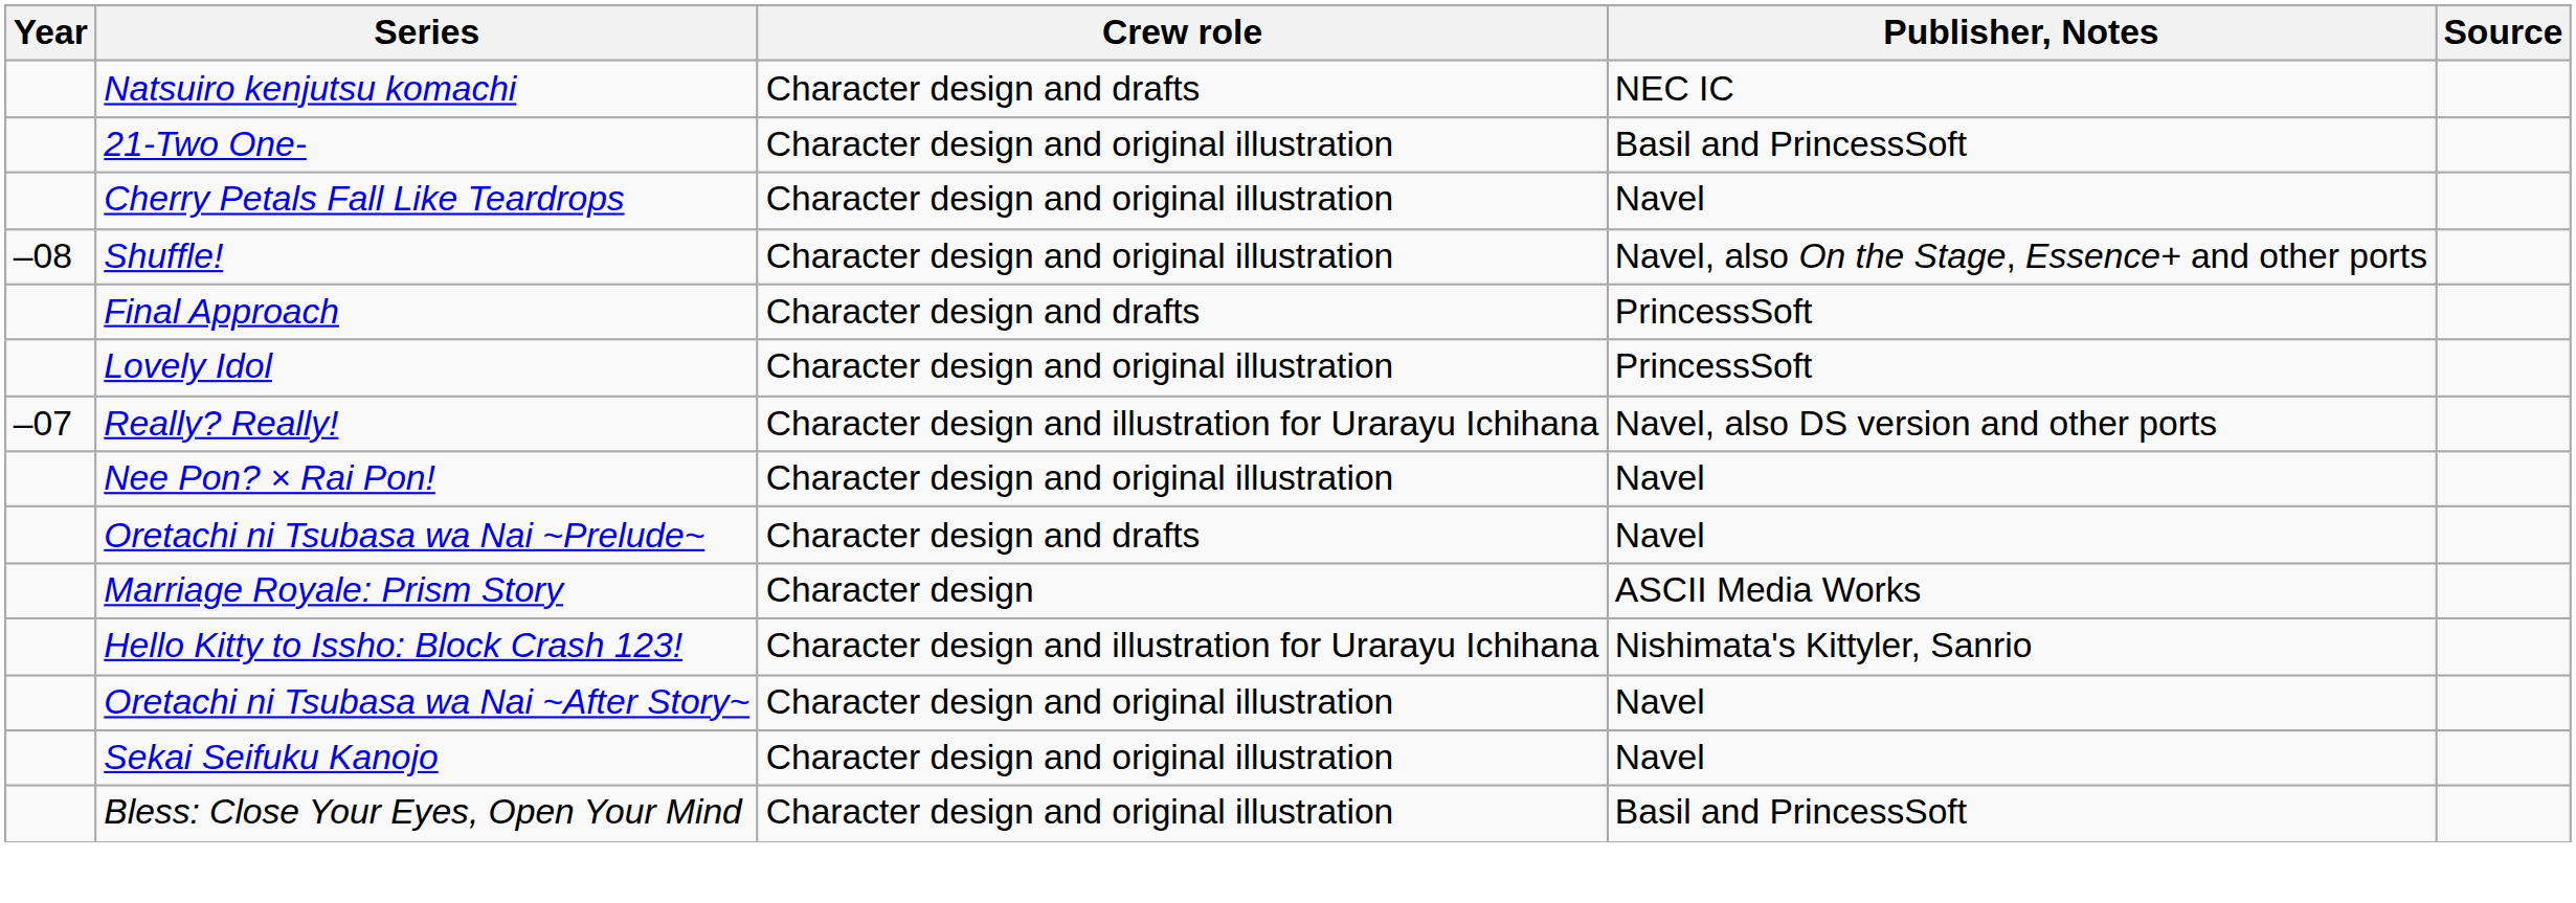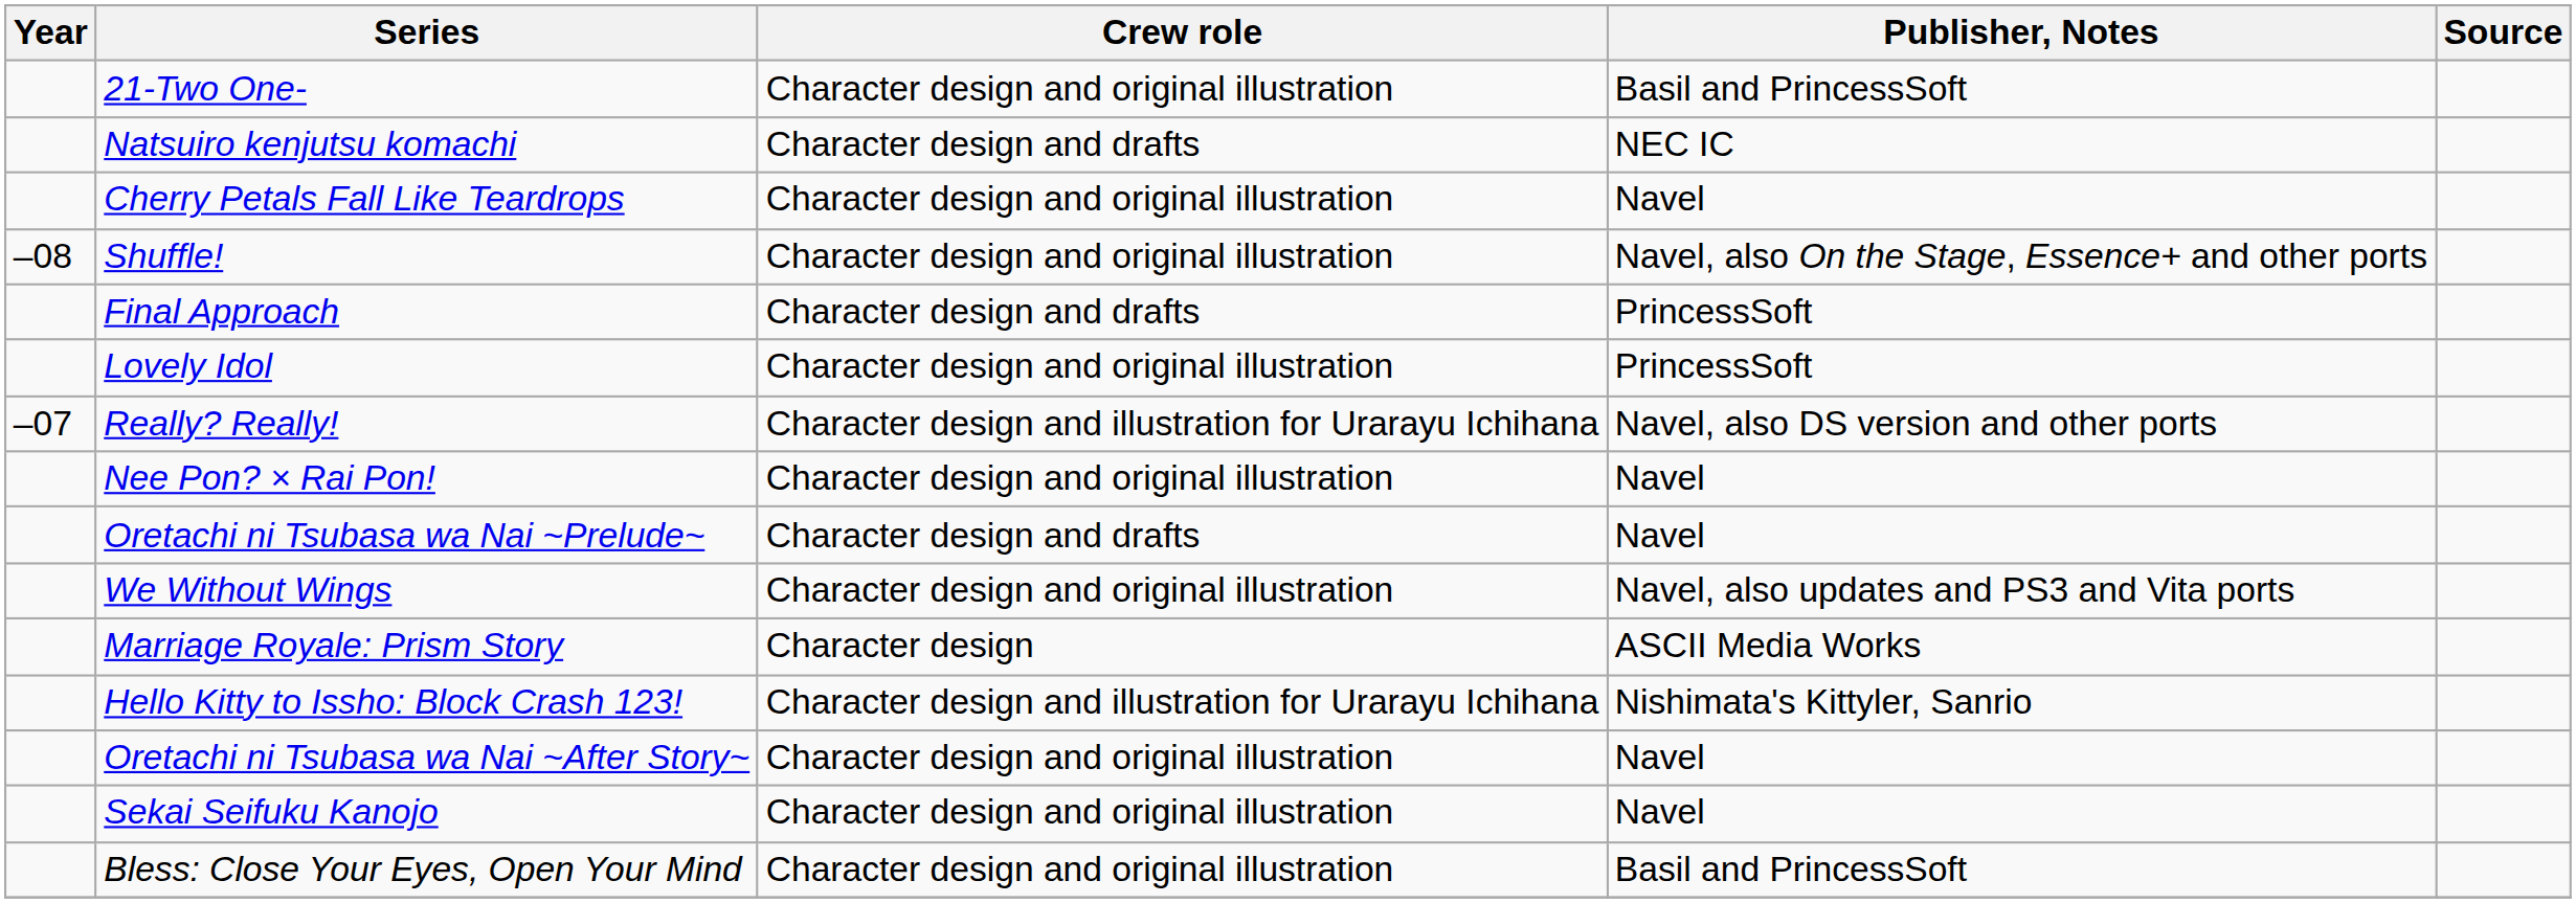 <table class="wikitable sortable plainrowheaders">
 <tr>
 <th>Year</th>
 <th>Series</th>
 <th>Crew role</th>
 <th class="unsortable">Publisher, Notes</th>
 <th class="unsortable">Source</th>
 </tr>
 <tr>
 <td></td>
-<td><em><a href='#'>Natsuiro kenjutsu komachi</a></em></td>
-<td>Character design and drafts </td>
-<td>NEC IC </td>
+<td><em><a href='#'>21-Two One-</a></em></td>
+<td>Character design and original illustration </td>
+<td>Basil and PrincessSoft</td>
 <td></td>
 </tr>
 <tr>
 <td></td>
-<td><em><a href='#'>21-Two One-</a></em></td>
-<td>Character design and original illustration </td>
-<td>Basil and PrincessSoft</td>
+<td><em><a href='#'>Natsuiro kenjutsu komachi</a></em></td>
+<td>Character design and drafts </td>
+<td>NEC IC </td>
 <td></td>
 </tr>
 <tr>
 <td></td>
 <td><em><a href='#'>Cherry Petals Fall Like Teardrops</a></em></td>
 <td>Character design and original illustration </td>
 <td>Navel</td>
 <td></td>
 </tr>
 <tr>
 <td>–08</td>
 <td><em><a href='#'>Shuffle!</a></em></td>
 <td>Character design and original illustration </td>
 <td>Navel, also <em>On the Stage</em>, <em>Essence+</em> and other ports</td>
 <td></td>
 </tr>
 <tr>
 <td></td>
 <td><em><a href='#'>Final Approach</a></em></td>
 <td>Character design and drafts </td>
 <td>PrincessSoft </td>
 <td></td>
 </tr>
 <tr>
 <td></td>
 <td><em><a href='#'>Lovely Idol</a></em></td>
 <td>Character design and original illustration </td>
 <td>PrincessSoft </td>
 <td></td>
 </tr>
 <tr>
 <td>–07</td>
 <td><em><a href='#'>Really? Really!</a></em></td>
 <td>Character design and illustration for Urarayu Ichihana</td>
 <td>Navel, also DS version and other ports</td>
 <td></td>
 </tr>
 <tr>
 <td></td>
 <td><em><a href='#'>Nee Pon? × Rai Pon!</a></em></td>
 <td>Character design and original illustration </td>
 <td>Navel</td>
 <td></td>
 </tr>
 <tr>
 <td></td>
 <td><em><a href='#'>Oretachi ni Tsubasa wa Nai ~Prelude~</a></em></td>
 <td>Character design and drafts </td>
 <td>Navel</td>
 <td></td>
 </tr>
 <tr>
 <td></td>
+<td><em><a href='#'>We Without Wings</a></em></td>
+<td>Character design and original illustration </td>
+<td>Navel, also updates and PS3 and Vita ports</td>
+<td></td>
+</tr>
+<tr>
+<td></td>
 <td><em><a href='#'>Marriage Royale: Prism Story</a></em></td>
 <td>Character design </td>
 <td>ASCII Media Works</td>
 <td></td>
 </tr>
 <tr>
 <td></td>
 <td><em><a href='#'>Hello Kitty to Issho: Block Crash 123!</a></em></td>
 <td>Character design and illustration for Urarayu Ichihana</td>
 <td>Nishimata's Kittyler, Sanrio</td>
 <td></td>
 </tr>
 <tr>
 <td></td>
 <td><em><a href='#'>Oretachi ni Tsubasa wa Nai ~After Story~</a></em></td>
 <td>Character design and original illustration </td>
 <td>Navel</td>
 <td></td>
 </tr>
 <tr>
 <td></td>
 <td><em><a href='#'>Sekai Seifuku Kanojo</a></em></td>
 <td>Character design and original illustration </td>
 <td>Navel</td>
 <td></td>
 </tr>
 <tr>
 <td></td>
 <td><em>Bless: Close Your Eyes, Open Your Mind</em></td>
 <td>Character design and original illustration </td>
 <td>Basil and PrincessSoft</td>
 <td></td>
 </tr>
 <tr>
 </tr>
 </table>
